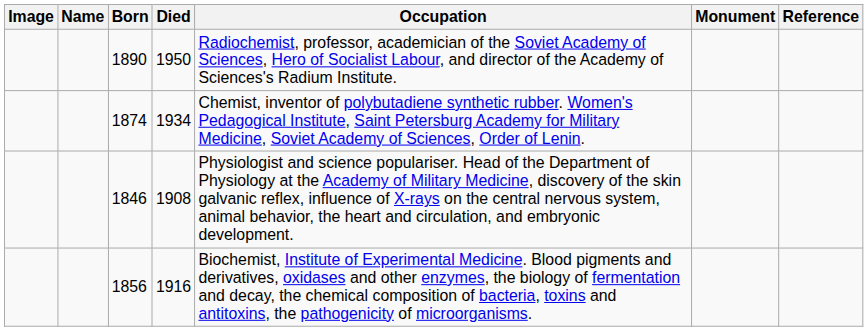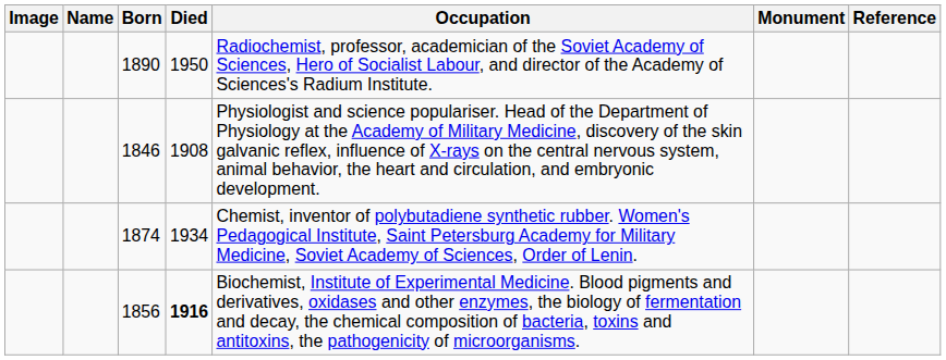 <table class="wikitable sortable">
 <tr>
 <th scope=col class=unsortable>Image</th>
 <th scope=col>Name</th>
 <th scope=col>Born</th>
 <th scope=col>Died</th>
 <th scope=col class=unsortable>Occupation</th>
 <th scope=col class=unsortable>Monument</th>
 <th scope=col class=unsortable>Reference</th>
 </tr>
 <tr>
 <td></td>
 <td></td>
 <td>1890</td>
 <td>1950</td>
 <td><a href='#'>Radiochemist</a>, professor, academician of the <a href='#'>Soviet Academy of Sciences</a>, <a href='#'>Hero of Socialist Labour</a>, and director of the Academy of Sciences's Radium Institute.</td>
 <td></td>
 <td></td>
 </tr>
 <tr>
 <td></td>
 <td></td>
+<td>1846</td>
+<td>1908</td>
+<td>Physiologist and science populariser. Head of the Department of Physiology at the <a href='#'>Academy of Military Medicine</a>, discovery of the skin galvanic reflex, influence of <a href='#'>X-rays</a> on the central nervous system, animal behavior, the heart and circulation, and embryonic development.</td>
+<td></td>
+<td></td>
+</tr>
+<tr>
+<td></td>
+<td></td>
 <td>1874</td>
 <td>1934</td>
 <td>Chemist, inventor of <a href='#'>polybutadiene synthetic rubber</a>. <a href='#'>Women's Pedagogical Institute</a>, <a href='#'>Saint Petersburg Academy for Military Medicine</a>, <a href='#'>Soviet Academy of Sciences</a>, <a href='#'>Order of Lenin</a>.</td>
 <td></td>
 <td></td>
 </tr>
 <tr>
 <td></td>
 <td></td>
-<td>1846</td>
-<td>1908</td>
-<td>Physiologist and science populariser. Head of the Department of Physiology at the <a href='#'>Academy of Military Medicine</a>, discovery of the skin galvanic reflex, influence of <a href='#'>X-rays</a> on the central nervous system, animal behavior, the heart and circulation, and embryonic development.</td>
-<td></td>
-<td></td>
-</tr>
-<tr>
-<td></td>
-<td></td>
 <td>1856</td>
-<td>1916</td>
+<td><strong>1916</strong></td>
 <td>Biochemist, <a href='#'>Institute of Experimental Medicine</a>. Blood pigments and derivatives, <a href='#'>oxidases</a> and other <a href='#'>enzymes</a>, the biology of <a href='#'>fermentation</a> and decay, the chemical composition of <a href='#'>bacteria</a>, <a href='#'>toxins</a> and <a href='#'>antitoxins</a>, the <a href='#'>pathogenicity</a> of <a href='#'>microorganisms</a>.</td>
 <td></td>
 <td></td>
 </tr>
 </table>
